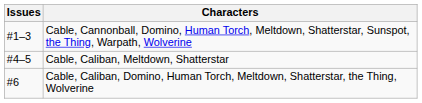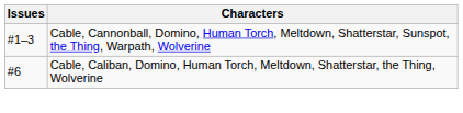 <table class="wikitable">
 <tr>
 <th>Issues</th>
 <th>Characters</th>
 </tr>
 <tr>
 <td>#1–3</td>
 <td>Cable, Cannonball, Domino, <a href='#'>Human Torch</a>, Meltdown, Shatterstar, Sunspot, <a href='#'>the Thing</a>, Warpath, <a href='#'>Wolverine</a></td>
 </tr>
 <tr>
-<td>#4–5</td>
-<td>Cable, Caliban, Meltdown, Shatterstar</td>
-</tr>
-<tr>
 <td>#6</td>
 <td>Cable, Caliban, Domino, Human Torch, Meltdown, Shatterstar, the Thing, Wolverine</td>
 </tr>
 </table>
